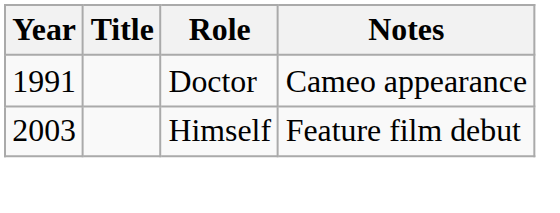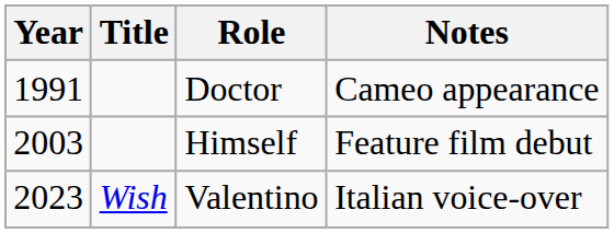 <table class="wikitable">
 <tr>
 <th>Year</th>
 <th>Title</th>
 <th>Role</th>
 <th>Notes</th>
 </tr>
 <tr>
 <td>1991</td>
 <td></td>
 <td>Doctor</td>
 <td>Cameo appearance</td>
 </tr>
 <tr>
 <td>2003</td>
 <td></td>
 <td>Himself</td>
 <td>Feature film debut</td>
 </tr>
+<tr>
+<td>2023</td>
+<td><em><a href='#'>Wish</a></em></td>
+<td>Valentino</td>
+<td>Italian voice-over</td>
+</tr>
 </table>
